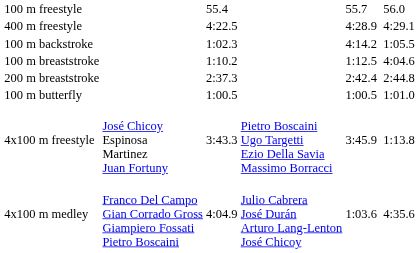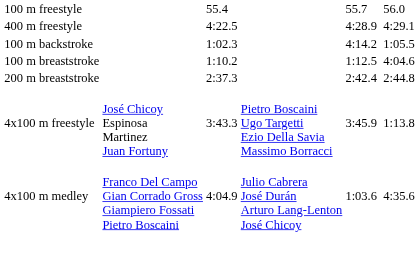 <table>
 <tr>
 <td>100 m freestyle</td>
 <td></td>
 <td>55.4</td>
 <td></td>
 <td>55.7</td>
 <td></td>
 <td>56.0</td>
 </tr>
 <tr>
 <td>400 m freestyle</td>
 <td></td>
 <td>4:22.5</td>
 <td></td>
 <td>4:28.9</td>
 <td></td>
 <td>4:29.1</td>
 </tr>
 <tr>
 <td>100 m backstroke</td>
 <td></td>
 <td>1:02.3</td>
 <td></td>
 <td>4:14.2</td>
 <td></td>
 <td>1:05.5</td>
 </tr>
 <tr>
 <td>100 m breaststroke</td>
 <td></td>
 <td>1:10.2</td>
 <td></td>
 <td>1:12.5</td>
 <td></td>
 <td>4:04.6</td>
 </tr>
 <tr>
 <td>200 m breaststroke</td>
 <td></td>
 <td>2:37.3</td>
 <td></td>
 <td>2:42.4</td>
 <td></td>
 <td>2:44.8</td>
 </tr>
 <tr>
-<td>100 m butterfly</td>
-<td></td>
-<td>1:00.5</td>
-<td></td>
-<td>1:00.5</td>
-<td></td>
-<td>1:01.0</td>
-</tr>
-<tr>
 <td>4x100 m freestyle</td>
 <td><br><a href='#'>José Chicoy</a><br>Espinosa<br>Martinez<br><a href='#'>Juan Fortuny</a></td>
 <td>3:43.3</td>
 <td><br><a href='#'>Pietro Boscaini</a><br><a href='#'>Ugo Targetti</a><br><a href='#'>Ezio Della Savia</a><br><a href='#'>Massimo Borracci</a></td>
 <td>3:45.9</td>
 <td></td>
 <td>1:13.8</td>
 </tr>
 <tr>
 <td>4x100 m medley</td>
 <td><br><a href='#'>Franco Del Campo</a><br><a href='#'>Gian Corrado Gross</a><br><a href='#'>Giampiero Fossati</a><br><a href='#'>Pietro Boscaini</a></td>
 <td>4:04.9</td>
 <td><br><a href='#'>Julio Cabrera</a><br><a href='#'>José Durán</a><br><a href='#'>Arturo Lang-Lenton</a><br><a href='#'>José Chicoy</a></td>
 <td>1:03.6</td>
 <td></td>
 <td>4:35.6</td>
 </tr>
 </table>
